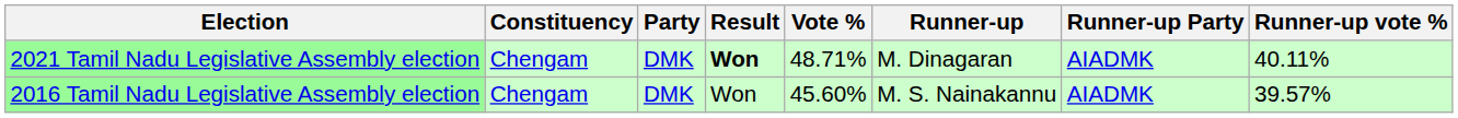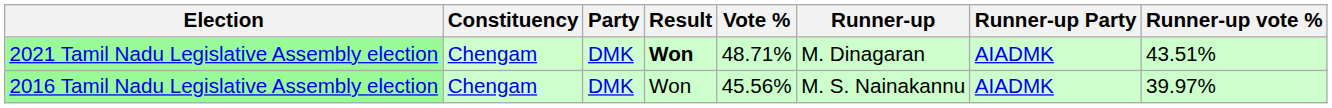 <table class="wikitable">
 <tr>
 <th>Election</th>
 <th>Constituency</th>
 <th>Party</th>
 <th>Result</th>
 <th>Vote %</th>
 <th>Runner-up</th>
 <th>Runner-up Party</th>
 <th>Runner-up vote %</th>
 </tr>
 <tr style="background:#cfc;">
 <td bgcolor=#98FB98><a href='#'>2021 Tamil Nadu Legislative Assembly election</a></td>
 <td><a href='#'>Chengam</a></td>
 <td><a href='#'>DMK</a></td>
 <td><strong>Won</strong></td>
 <td>48.71%</td>
 <td>M. Dinagaran</td>
 <td><a href='#'>AIADMK</a></td>
-<td>40.11%</td>
+<td>43.51%</td>
 </tr>
 <tr style="background:#cfc;">
 <td bgcolor=#98FB98><a href='#'>2016 Tamil Nadu Legislative Assembly election</a></td>
 <td><a href='#'>Chengam</a></td>
 <td><a href='#'>DMK</a></td>
 <td>Won</td>
-<td>45.60%</td>
+<td>45.56%</td>
 <td>M. S. Nainakannu</td>
 <td><a href='#'>AIADMK</a></td>
-<td>39.57%</td>
+<td>39.97%</td>
 </tr>
 </table>
